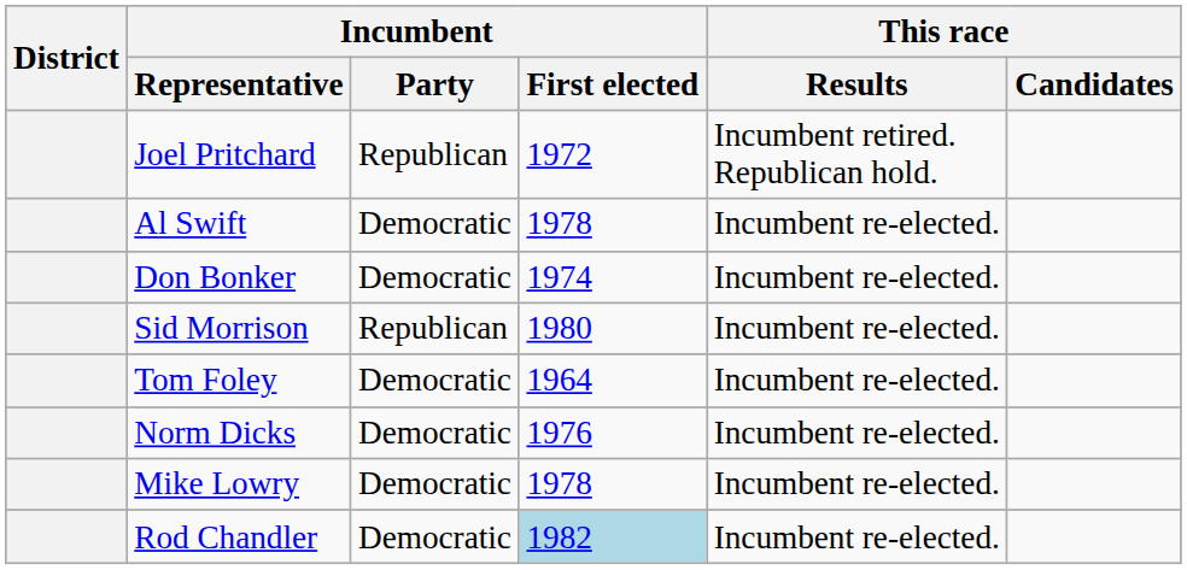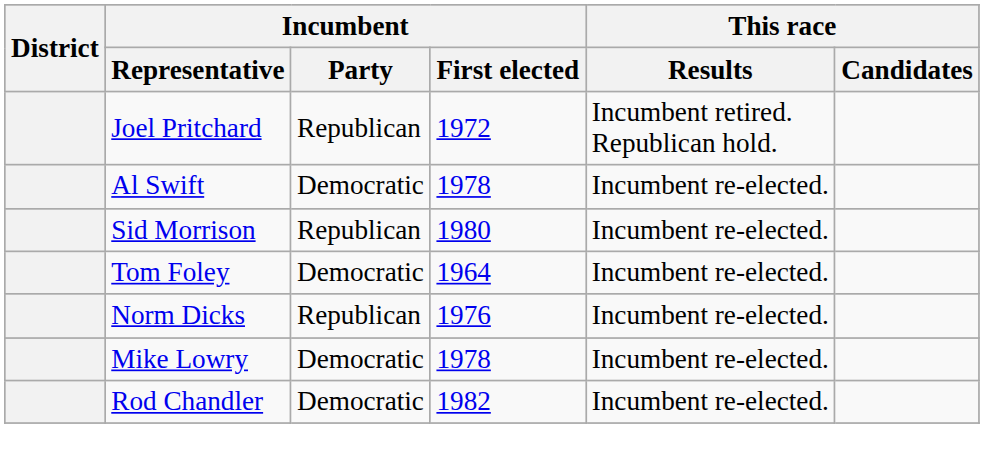 <table class=wikitable>
 <tr>
 <th rowspan=2>District</th>
 <th colspan=3>Incumbent</th>
 <th colspan=2>This race</th>
 </tr>
 <tr>
 <th>Representative</th>
 <th>Party</th>
 <th>First elected</th>
 <th>Results</th>
 <th>Candidates</th>
 </tr>
 <tr>
 <th></th>
 <td><a href='#'>Joel Pritchard</a></td>
 <td>Republican</td>
 <td><a href='#'>1972</a></td>
 <td>Incumbent retired.<br>Republican hold.</td>
 <td nowrap></td>
 </tr>
 <tr>
 <th></th>
 <td><a href='#'>Al Swift</a></td>
 <td>Democratic</td>
 <td><a href='#'>1978</a></td>
 <td>Incumbent re-elected.</td>
 <td nowrap></td>
 </tr>
 <tr>
 <th></th>
-<td><a href='#'>Don Bonker</a></td>
-<td>Democratic</td>
-<td><a href='#'>1974</a></td>
-<td>Incumbent re-elected.</td>
-<td nowrap></td>
-</tr>
-<tr>
-<th></th>
 <td><a href='#'>Sid Morrison</a></td>
 <td>Republican</td>
 <td><a href='#'>1980</a></td>
 <td>Incumbent re-elected.</td>
 <td nowrap></td>
 </tr>
 <tr>
 <th></th>
 <td><a href='#'>Tom Foley</a></td>
 <td>Democratic</td>
 <td><a href='#'>1964</a></td>
 <td>Incumbent re-elected.</td>
 <td nowrap></td>
 </tr>
 <tr>
 <th></th>
 <td><a href='#'>Norm Dicks</a></td>
-<td>Democratic</td>
+<td>Republican</td>
 <td><a href='#'>1976</a></td>
 <td>Incumbent re-elected.</td>
 <td nowrap></td>
 </tr>
 <tr>
 <th></th>
 <td><a href='#'>Mike Lowry</a></td>
 <td>Democratic</td>
 <td><a href='#'>1978</a></td>
 <td>Incumbent re-elected.</td>
 <td nowrap></td>
 </tr>
 <tr>
 <th></th>
 <td><a href='#'>Rod Chandler</a></td>
 <td>Democratic</td>
-<td style="background: lightblue;"><a href='#'>1982</a></td>
+<td><a href='#'>1982</a></td>
 <td>Incumbent re-elected.</td>
 <td nowrap></td>
 </tr>
 </table>
